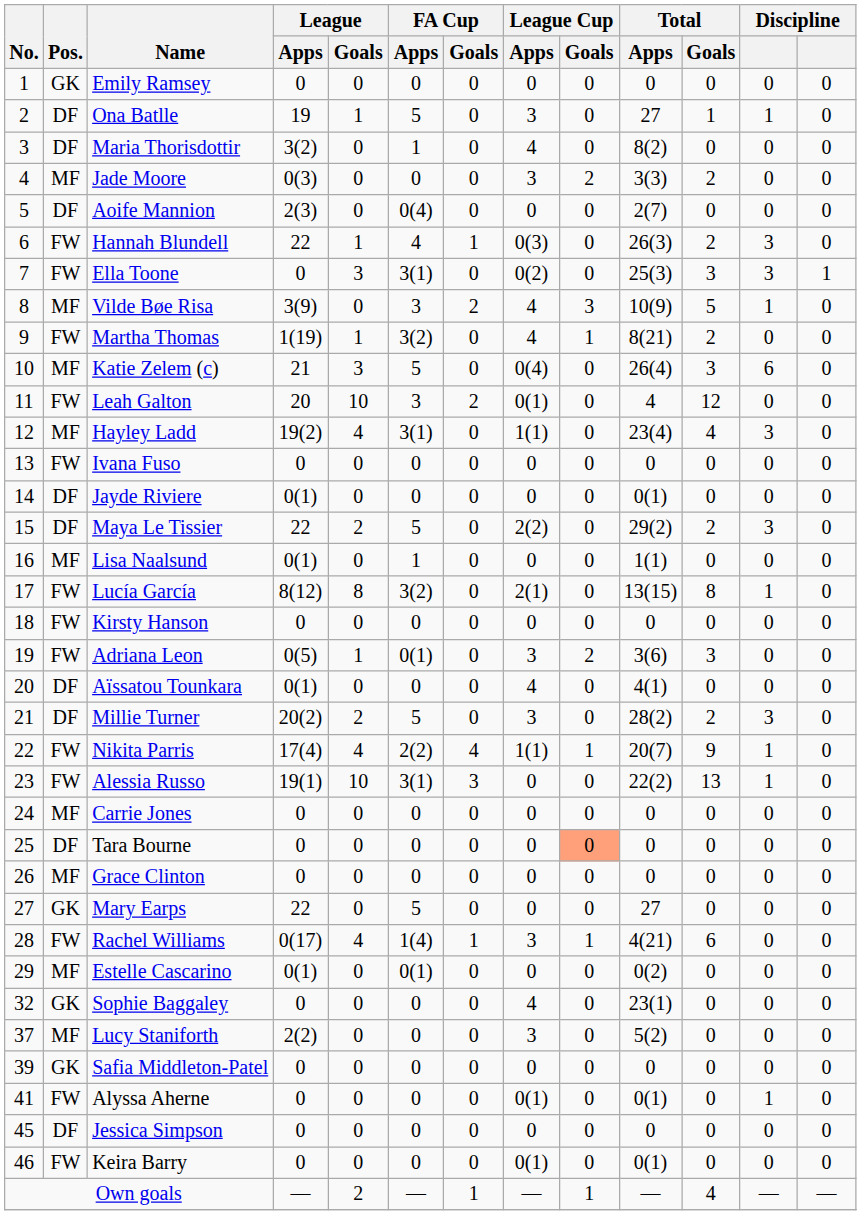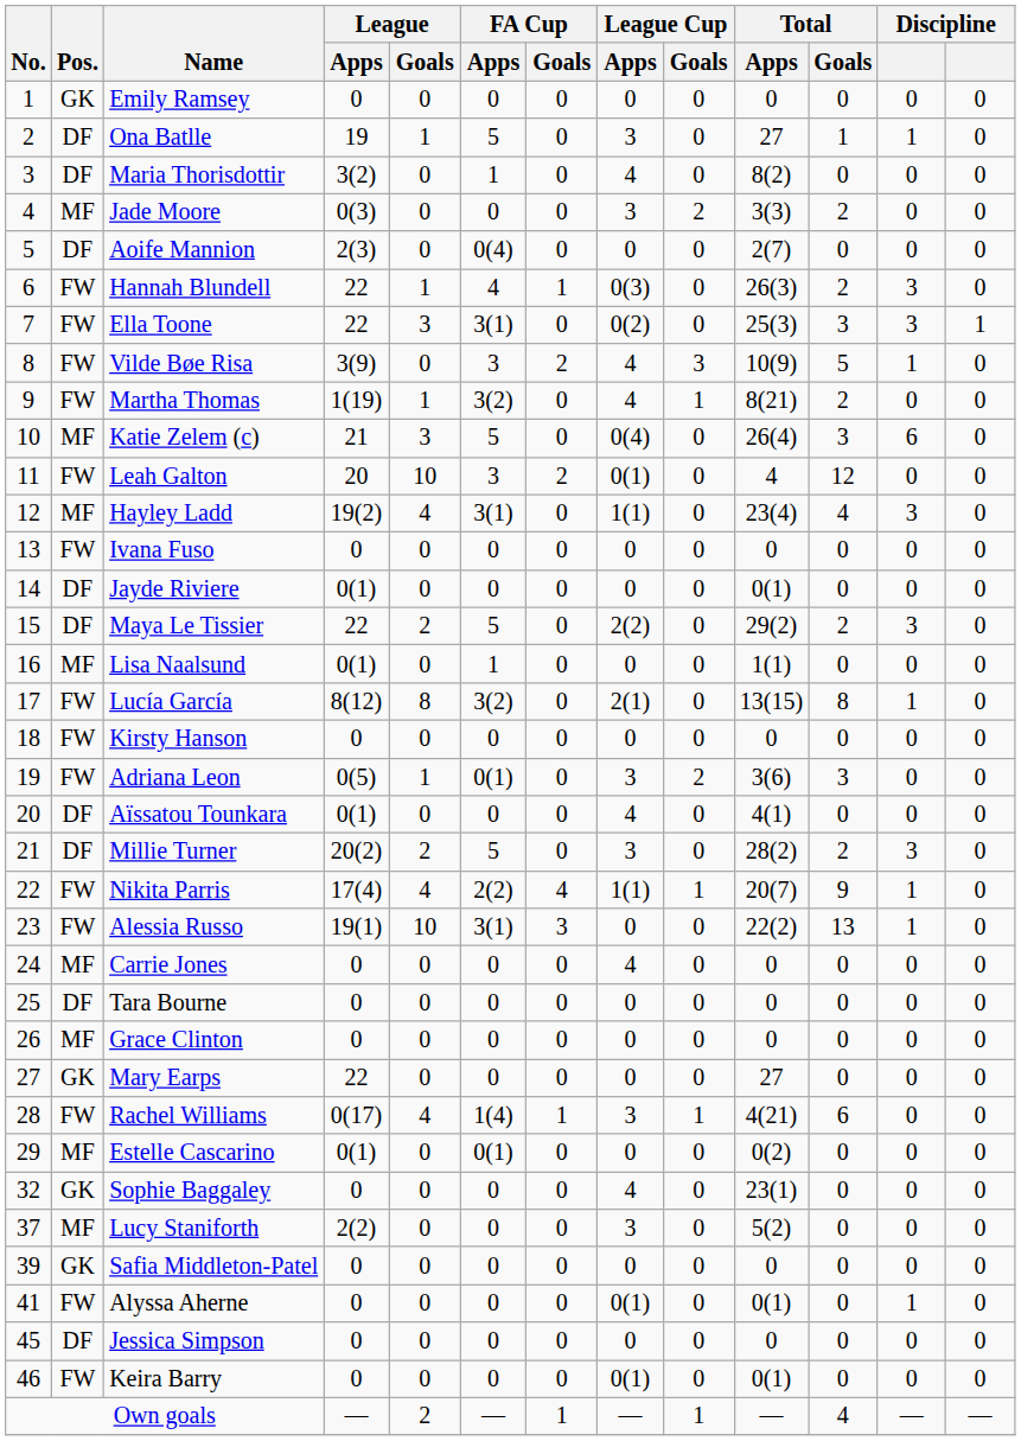 <table class="wikitable" style="text-align:center">
 <tr>
 <th rowspan="2" valign="bottom">No.</th>
 <th rowspan="2" valign="bottom">Pos.</th>
 <th rowspan="2" valign="bottom">Name</th>
 <th colspan="2" width="85">League</th>
 <th colspan="2" width="85">FA Cup</th>
 <th colspan="2" width="85">League Cup</th>
 <th colspan="2" width="85">Total</th>
 <th colspan="2" width="85">Discipline</th>
 </tr>
 <tr>
 <th>Apps</th>
 <th>Goals</th>
 <th>Apps</th>
 <th>Goals</th>
 <th>Apps</th>
 <th>Goals</th>
 <th>Apps</th>
 <th>Goals</th>
 <th></th>
 <th></th>
 </tr>
 <tr>
 <td>1</td>
 <td>GK</td>
 <td align="left"> <a href='#'>Emily Ramsey</a></td>
 <td>0</td>
 <td>0</td>
 <td>0</td>
 <td>0</td>
 <td>0</td>
 <td>0</td>
 <td>0</td>
 <td>0</td>
 <td>0</td>
 <td>0</td>
 </tr>
 <tr>
 <td>2</td>
 <td>DF</td>
 <td align="left"> <a href='#'>Ona Batlle</a></td>
 <td>19</td>
 <td>1</td>
 <td>5</td>
 <td>0</td>
 <td>3</td>
 <td>0</td>
 <td>27</td>
 <td>1</td>
 <td>1</td>
 <td>0</td>
 </tr>
 <tr>
 <td>3</td>
 <td>DF</td>
 <td align="left"> <a href='#'>Maria Thorisdottir</a></td>
 <td>3(2)</td>
 <td>0</td>
 <td>1</td>
 <td>0</td>
 <td>4</td>
 <td>0</td>
 <td>8(2)</td>
 <td>0</td>
 <td>0</td>
 <td>0</td>
 </tr>
 <tr>
 <td>4</td>
 <td>MF</td>
 <td align="left"> <a href='#'>Jade Moore</a></td>
 <td>0(3)</td>
 <td>0</td>
 <td>0</td>
 <td>0</td>
 <td>3</td>
 <td>2</td>
 <td>3(3)</td>
 <td>2</td>
 <td>0</td>
 <td>0</td>
 </tr>
 <tr>
 <td>5</td>
 <td>DF</td>
 <td align="left"> <a href='#'>Aoife Mannion</a></td>
 <td>2(3)</td>
 <td>0</td>
 <td>0(4)</td>
 <td>0</td>
 <td>0</td>
 <td>0</td>
 <td>2(7)</td>
 <td>0</td>
 <td>0</td>
 <td>0</td>
 </tr>
 <tr>
 <td>6</td>
 <td>FW</td>
 <td align="left"> <a href='#'>Hannah Blundell</a></td>
 <td>22</td>
 <td>1</td>
 <td>4</td>
 <td>1</td>
 <td>0(3)</td>
 <td>0</td>
 <td>26(3)</td>
 <td>2</td>
 <td>3</td>
 <td>0</td>
 </tr>
 <tr>
 <td>7</td>
 <td>FW</td>
 <td align="left"> <a href='#'>Ella Toone</a></td>
-<td>0</td>
+<td>22</td>
 <td>3</td>
 <td>3(1)</td>
 <td>0</td>
 <td>0(2)</td>
 <td>0</td>
 <td>25(3)</td>
 <td>3</td>
 <td>3</td>
 <td>1</td>
 </tr>
 <tr>
 <td>8</td>
-<td>MF</td>
+<td>FW</td>
 <td align="left"> <a href='#'>Vilde Bøe Risa</a></td>
 <td>3(9)</td>
 <td>0</td>
 <td>3</td>
 <td>2</td>
 <td>4</td>
 <td>3</td>
 <td>10(9)</td>
 <td>5</td>
 <td>1</td>
 <td>0</td>
 </tr>
 <tr>
 <td>9</td>
 <td>FW</td>
 <td align="left"> <a href='#'>Martha Thomas</a></td>
 <td>1(19)</td>
 <td>1</td>
 <td>3(2)</td>
 <td>0</td>
 <td>4</td>
 <td>1</td>
 <td>8(21)</td>
 <td>2</td>
 <td>0</td>
 <td>0</td>
 </tr>
 <tr>
 <td>10</td>
 <td>MF</td>
 <td align="left"> <a href='#'>Katie Zelem</a> (<a href='#'>c</a>)</td>
 <td>21</td>
 <td>3</td>
 <td>5</td>
 <td>0</td>
 <td>0(4)</td>
 <td>0</td>
 <td>26(4)</td>
 <td>3</td>
 <td>6</td>
 <td>0</td>
 </tr>
 <tr>
 <td>11</td>
 <td>FW</td>
 <td align="left"> <a href='#'>Leah Galton</a></td>
 <td>20</td>
 <td>10</td>
 <td>3</td>
 <td>2</td>
 <td>0(1)</td>
 <td>0</td>
 <td>4</td>
 <td>12</td>
 <td>0</td>
 <td>0</td>
 </tr>
 <tr>
 <td>12</td>
 <td>MF</td>
 <td align="left"> <a href='#'>Hayley Ladd</a></td>
 <td>19(2)</td>
 <td>4</td>
 <td>3(1)</td>
 <td>0</td>
 <td>1(1)</td>
 <td>0</td>
 <td>23(4)</td>
 <td>4</td>
 <td>3</td>
 <td>0</td>
 </tr>
 <tr>
 <td>13</td>
 <td>FW</td>
 <td align="left"> <a href='#'>Ivana Fuso</a></td>
 <td>0</td>
 <td>0</td>
 <td>0</td>
 <td>0</td>
 <td>0</td>
 <td>0</td>
 <td>0</td>
 <td>0</td>
 <td>0</td>
 <td>0</td>
 </tr>
 <tr>
 <td>14</td>
 <td>DF</td>
 <td align="left"> <a href='#'>Jayde Riviere</a></td>
 <td>0(1)</td>
 <td>0</td>
 <td>0</td>
 <td>0</td>
 <td>0</td>
 <td>0</td>
 <td>0(1)</td>
 <td>0</td>
 <td>0</td>
 <td>0</td>
 </tr>
 <tr>
 <td>15</td>
 <td>DF</td>
 <td align="left"> <a href='#'>Maya Le Tissier</a></td>
 <td>22</td>
 <td>2</td>
 <td>5</td>
 <td>0</td>
 <td>2(2)</td>
 <td>0</td>
 <td>29(2)</td>
 <td>2</td>
 <td>3</td>
 <td>0</td>
 </tr>
 <tr>
 <td>16</td>
 <td>MF</td>
 <td align="left"> <a href='#'>Lisa Naalsund</a></td>
 <td>0(1)</td>
 <td>0</td>
 <td>1</td>
 <td>0</td>
 <td>0</td>
 <td>0</td>
 <td>1(1)</td>
 <td>0</td>
 <td>0</td>
 <td>0</td>
 </tr>
 <tr>
 <td>17</td>
 <td>FW</td>
 <td align="left"> <a href='#'>Lucía García</a></td>
 <td>8(12)</td>
 <td>8</td>
 <td>3(2)</td>
 <td>0</td>
 <td>2(1)</td>
 <td>0</td>
 <td>13(15)</td>
 <td>8</td>
 <td>1</td>
 <td>0</td>
 </tr>
 <tr>
 <td>18</td>
 <td>FW</td>
 <td align="left"> <a href='#'>Kirsty Hanson</a></td>
 <td>0</td>
 <td>0</td>
 <td>0</td>
 <td>0</td>
 <td>0</td>
 <td>0</td>
 <td>0</td>
 <td>0</td>
 <td>0</td>
 <td>0</td>
 </tr>
 <tr>
 <td>19</td>
 <td>FW</td>
 <td align="left"> <a href='#'>Adriana Leon</a></td>
 <td>0(5)</td>
 <td>1</td>
 <td>0(1)</td>
 <td>0</td>
 <td>3</td>
 <td>2</td>
 <td>3(6)</td>
 <td>3</td>
 <td>0</td>
 <td>0</td>
 </tr>
 <tr>
 <td>20</td>
 <td>DF</td>
 <td align="left"> <a href='#'>Aïssatou Tounkara</a></td>
 <td>0(1)</td>
 <td>0</td>
 <td>0</td>
 <td>0</td>
 <td>4</td>
 <td>0</td>
 <td>4(1)</td>
 <td>0</td>
 <td>0</td>
 <td>0</td>
 </tr>
 <tr>
 <td>21</td>
 <td>DF</td>
 <td align="left"> <a href='#'>Millie Turner</a></td>
 <td>20(2)</td>
 <td>2</td>
 <td>5</td>
 <td>0</td>
 <td>3</td>
 <td>0</td>
 <td>28(2)</td>
 <td>2</td>
 <td>3</td>
 <td>0</td>
 </tr>
 <tr>
 <td>22</td>
 <td>FW</td>
 <td align="left"> <a href='#'>Nikita Parris</a></td>
 <td>17(4)</td>
 <td>4</td>
 <td>2(2)</td>
 <td>4</td>
 <td>1(1)</td>
 <td>1</td>
 <td>20(7)</td>
 <td>9</td>
 <td>1</td>
 <td>0</td>
 </tr>
 <tr>
 <td>23</td>
 <td>FW</td>
 <td align="left"> <a href='#'>Alessia Russo</a></td>
 <td>19(1)</td>
 <td>10</td>
 <td>3(1)</td>
 <td>3</td>
 <td>0</td>
 <td>0</td>
 <td>22(2)</td>
 <td>13</td>
 <td>1</td>
 <td>0</td>
 </tr>
 <tr>
 <td>24</td>
 <td>MF</td>
 <td align="left"> <a href='#'>Carrie Jones</a></td>
 <td>0</td>
 <td>0</td>
 <td>0</td>
 <td>0</td>
-<td>0</td>
+<td>4</td>
 <td>0</td>
 <td>0</td>
 <td>0</td>
 <td>0</td>
 <td>0</td>
 </tr>
 <tr>
 <td>25</td>
 <td>DF</td>
 <td align="left"> Tara Bourne</td>
 <td>0</td>
 <td>0</td>
 <td>0</td>
 <td>0</td>
 <td>0</td>
-<td style="background: lightsalmon;">0</td>
+<td>0</td>
 <td>0</td>
 <td>0</td>
 <td>0</td>
 <td>0</td>
 </tr>
 <tr>
 <td>26</td>
 <td>MF</td>
 <td align="left"> <a href='#'>Grace Clinton</a></td>
 <td>0</td>
 <td>0</td>
 <td>0</td>
 <td>0</td>
 <td>0</td>
 <td>0</td>
 <td>0</td>
 <td>0</td>
 <td>0</td>
 <td>0</td>
 </tr>
 <tr>
 <td>27</td>
 <td>GK</td>
 <td align="left"> <a href='#'>Mary Earps</a></td>
 <td>22</td>
 <td>0</td>
-<td>5</td>
+<td>0</td>
 <td>0</td>
 <td>0</td>
 <td>0</td>
 <td>27</td>
 <td>0</td>
 <td>0</td>
 <td>0</td>
 </tr>
 <tr>
 <td>28</td>
 <td>FW</td>
 <td align="left"> <a href='#'>Rachel Williams</a></td>
 <td>0(17)</td>
 <td>4</td>
 <td>1(4)</td>
 <td>1</td>
 <td>3</td>
 <td>1</td>
 <td>4(21)</td>
 <td>6</td>
 <td>0</td>
 <td>0</td>
 </tr>
 <tr>
 <td>29</td>
 <td>MF</td>
 <td align="left"> <a href='#'>Estelle Cascarino</a></td>
 <td>0(1)</td>
 <td>0</td>
 <td>0(1)</td>
 <td>0</td>
 <td>0</td>
 <td>0</td>
 <td>0(2)</td>
 <td>0</td>
 <td>0</td>
 <td>0</td>
 </tr>
 <tr>
 <td>32</td>
 <td>GK</td>
 <td align="left"> <a href='#'>Sophie Baggaley</a></td>
 <td>0</td>
 <td>0</td>
 <td>0</td>
 <td>0</td>
 <td>4</td>
 <td>0</td>
 <td>23(1)</td>
 <td>0</td>
 <td>0</td>
 <td>0</td>
 </tr>
 <tr>
 <td>37</td>
 <td>MF</td>
 <td align="left"> <a href='#'>Lucy Staniforth</a></td>
 <td>2(2)</td>
 <td>0</td>
 <td>0</td>
 <td>0</td>
 <td>3</td>
 <td>0</td>
 <td>5(2)</td>
 <td>0</td>
 <td>0</td>
 <td>0</td>
 </tr>
 <tr>
 <td>39</td>
 <td>GK</td>
 <td align="left"> <a href='#'>Safia Middleton-Patel</a></td>
 <td>0</td>
 <td>0</td>
 <td>0</td>
 <td>0</td>
 <td>0</td>
 <td>0</td>
 <td>0</td>
 <td>0</td>
 <td>0</td>
 <td>0</td>
 </tr>
 <tr>
 <td>41</td>
 <td>FW</td>
 <td align="left"> Alyssa Aherne</td>
 <td>0</td>
 <td>0</td>
 <td>0</td>
 <td>0</td>
 <td>0(1)</td>
 <td>0</td>
 <td>0(1)</td>
 <td>0</td>
 <td>1</td>
 <td>0</td>
 </tr>
 <tr>
 <td>45</td>
 <td>DF</td>
 <td align="left"> <a href='#'>Jessica Simpson</a></td>
 <td>0</td>
 <td>0</td>
 <td>0</td>
 <td>0</td>
 <td>0</td>
 <td>0</td>
 <td>0</td>
 <td>0</td>
 <td>0</td>
 <td>0</td>
 </tr>
 <tr>
 <td>46</td>
 <td>FW</td>
 <td align="left"> Keira Barry</td>
 <td>0</td>
 <td>0</td>
 <td>0</td>
 <td>0</td>
 <td>0(1)</td>
 <td>0</td>
 <td>0(1)</td>
 <td>0</td>
 <td>0</td>
 <td>0</td>
 </tr>
 <tr>
 <td colspan=3><a href='#'>Own goals</a></td>
 <td>—</td>
 <td>2</td>
 <td>—</td>
 <td>1</td>
 <td>—</td>
 <td>1</td>
 <td>—</td>
 <td>4</td>
 <td>—</td>
 <td>—</td>
 </tr>
 <tr>
 </tr>
 </table>
